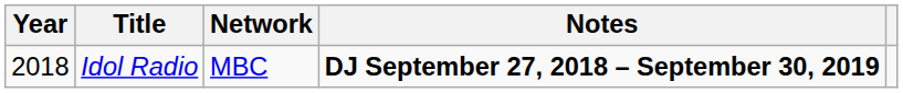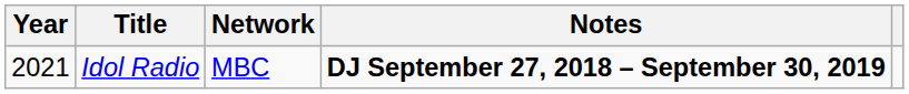 <table class="wikitable">
 <tr>
 <th>Year</th>
 <th>Title</th>
 <th>Network</th>
 <th>Notes</th>
 <th></th>
 </tr>
 <tr>
-<td>2018</td>
+<td>2021</td>
 <td><em><a href='#'>Idol Radio</a></em></td>
 <td><a href='#'>MBC</a></td>
 <td><strong>DJ September 27, 2018 – September 30, 2019</strong></td>
 <td></td>
 </tr>
 </table>
